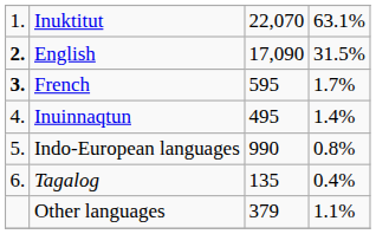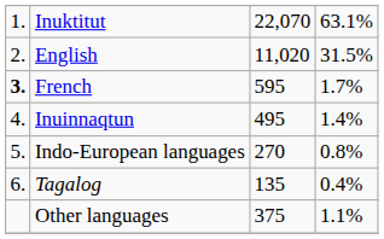 <table class="wikitable">
 <tr bgcolor="#CCCCCC">
 </tr>
 <tr>
 <td>1.</td>
 <td><a href='#'>Inuktitut</a></td>
 <td>22,070</td>
 <td>63.1%</td>
 </tr>
 <tr>
-<td><strong>2.</strong></td>
+<td>2.</td>
 <td><a href='#'>English</a></td>
-<td>17,090</td>
+<td>11,020</td>
 <td>31.5%</td>
 </tr>
 <tr>
 <td><strong>3.</strong></td>
 <td><a href='#'>French</a></td>
 <td>595</td>
 <td>1.7%</td>
 </tr>
 <tr>
 <td>4.</td>
 <td><a href='#'>Inuinnaqtun</a></td>
 <td>495</td>
 <td>1.4%</td>
 </tr>
 <tr>
 <td>5.</td>
 <td>Indo-European languages</td>
-<td>990</td>
+<td>270</td>
 <td>0.8%</td>
 </tr>
 <tr>
 <td>6.</td>
 <td><em>Tagalog</em></td>
 <td>135</td>
 <td>0.4%</td>
 </tr>
 <tr>
 <td></td>
 <td>Other languages</td>
-<td>379</td>
+<td>375</td>
 <td>1.1%</td>
 </tr>
 <tr>
 </tr>
 </table>
